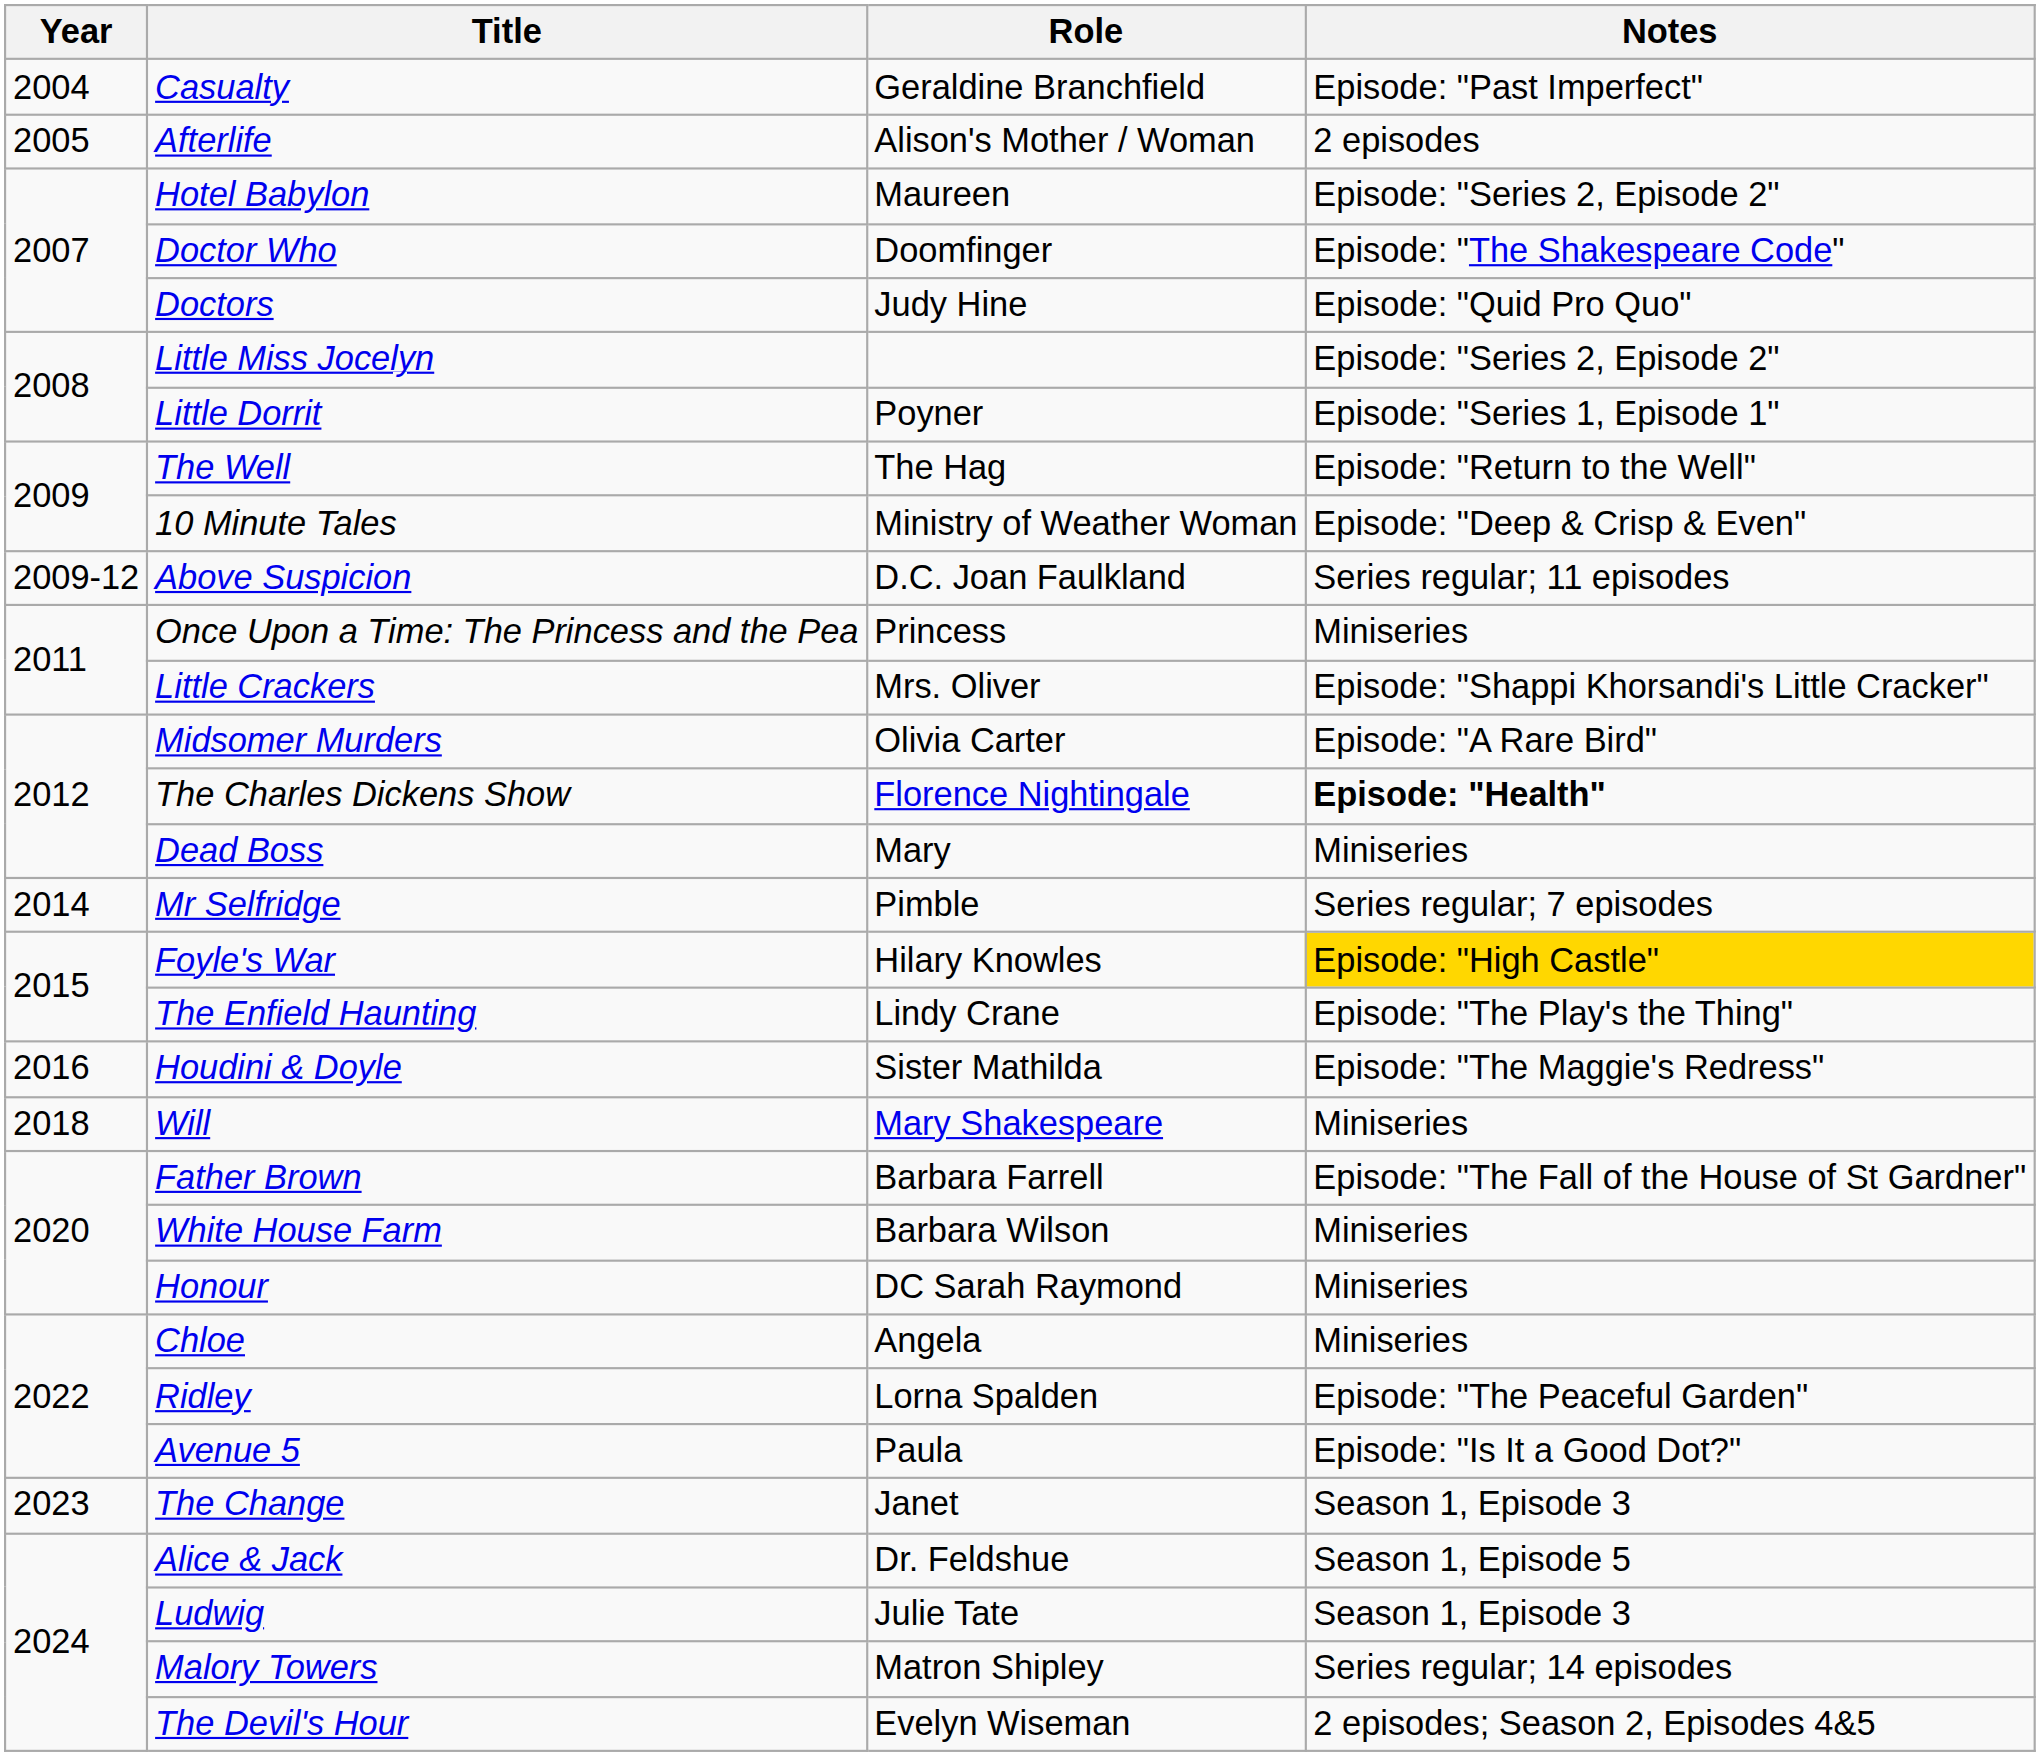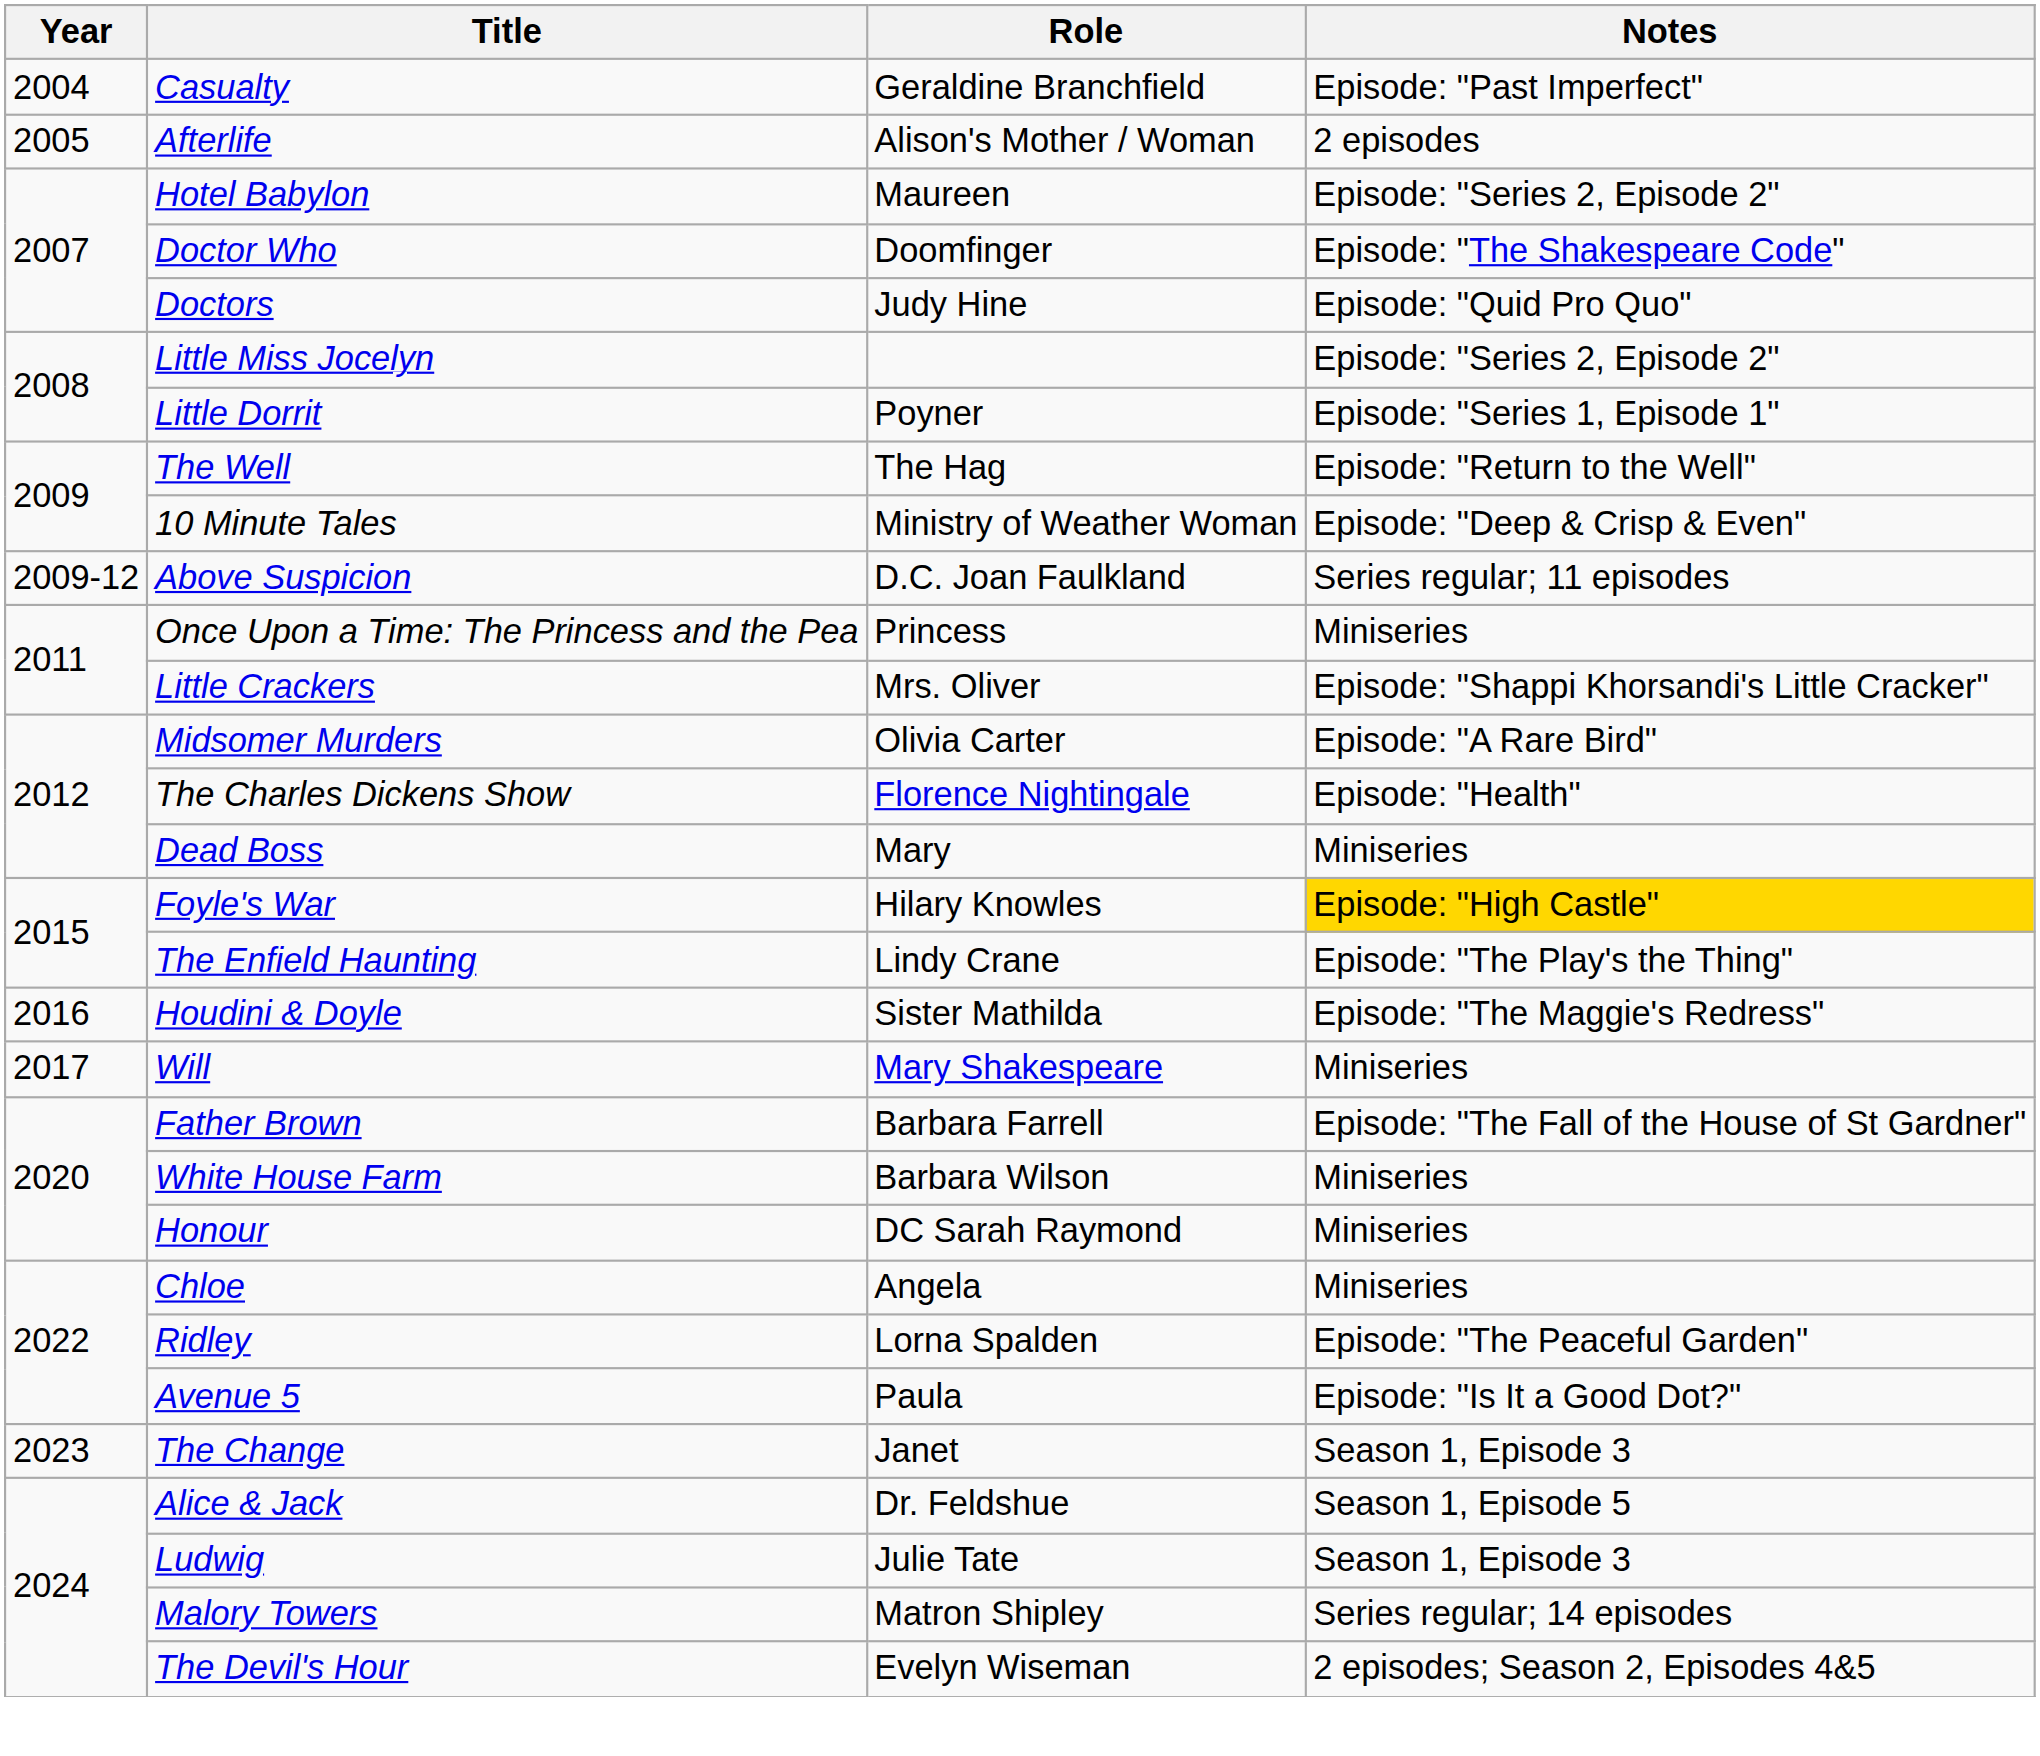 <table class="wikitable">
 <tr>
 <th>Year</th>
 <th>Title</th>
 <th>Role</th>
 <th>Notes</th>
 </tr>
 <tr>
 <td>2004</td>
 <td><em><a href='#'>Casualty</a></em></td>
 <td>Geraldine Branchfield</td>
 <td>Episode: "Past Imperfect"</td>
 </tr>
 <tr>
 <td>2005</td>
 <td><em><a href='#'>Afterlife</a></em></td>
 <td>Alison's Mother / Woman</td>
 <td>2 episodes</td>
 </tr>
 <tr>
 <td rowspan="3">2007</td>
 <td><em><a href='#'>Hotel Babylon</a></em></td>
 <td>Maureen</td>
 <td>Episode: "Series 2, Episode 2"</td>
 </tr>
 <tr>
 <td><em><a href='#'>Doctor Who</a></em></td>
 <td>Doomfinger</td>
 <td>Episode: "<a href='#'>The Shakespeare Code</a>"</td>
 </tr>
 <tr>
 <td><em><a href='#'>Doctors</a></em></td>
 <td>Judy Hine</td>
 <td>Episode: "Quid Pro Quo"</td>
 </tr>
 <tr>
 <td rowspan="2">2008</td>
 <td><em><a href='#'>Little Miss Jocelyn</a></em></td>
 <td></td>
 <td>Episode: "Series 2, Episode 2"</td>
 </tr>
 <tr>
 <td><em><a href='#'>Little Dorrit</a></em></td>
 <td>Poyner</td>
 <td>Episode: "Series 1, Episode 1"</td>
 </tr>
 <tr>
 <td rowspan="2">2009</td>
 <td><em><a href='#'>The Well</a></em></td>
 <td>The Hag</td>
 <td>Episode: "Return to the Well"</td>
 </tr>
 <tr>
 <td><em>10 Minute Tales</em></td>
 <td>Ministry of Weather Woman</td>
 <td>Episode: "Deep & Crisp & Even"</td>
 </tr>
 <tr>
 <td>2009-12</td>
 <td><em><a href='#'>Above Suspicion</a></em></td>
 <td>D.C. Joan Faulkland</td>
 <td>Series regular; 11 episodes</td>
 </tr>
 <tr>
 <td rowspan="2">2011</td>
 <td><em>Once Upon a Time: The Princess and the Pea</em></td>
 <td>Princess</td>
 <td>Miniseries</td>
 </tr>
 <tr>
 <td><em><a href='#'>Little Crackers</a></em></td>
 <td>Mrs. Oliver</td>
 <td>Episode: "Shappi Khorsandi's Little Cracker"</td>
 </tr>
 <tr>
 <td rowspan="3">2012</td>
 <td><em><a href='#'>Midsomer Murders</a></em></td>
 <td>Olivia Carter</td>
 <td>Episode: "A Rare Bird"</td>
 </tr>
 <tr>
 <td><em>The Charles Dickens Show</em></td>
 <td><a href='#'>Florence Nightingale</a></td>
-<td><strong>Episode: "Health"</strong></td>
+<td>Episode: "Health"</td>
 </tr>
 <tr>
 <td><em><a href='#'>Dead Boss</a></em></td>
 <td>Mary</td>
 <td>Miniseries</td>
-</tr>
-<tr>
-<td>2014</td>
-<td><em><a href='#'>Mr Selfridge</a></em></td>
-<td>Pimble</td>
-<td>Series regular; 7 episodes</td>
 </tr>
 <tr>
 <td rowspan="2">2015</td>
 <td><em><a href='#'>Foyle's War</a></em></td>
 <td>Hilary Knowles</td>
 <td style="background: gold;">Episode: "High Castle"</td>
 </tr>
 <tr>
 <td><em><a href='#'>The Enfield Haunting</a></em></td>
 <td>Lindy Crane</td>
 <td>Episode: "The Play's the Thing"</td>
 </tr>
 <tr>
 <td>2016</td>
 <td><em><a href='#'>Houdini & Doyle</a></em></td>
 <td>Sister Mathilda</td>
 <td>Episode: "The Maggie's Redress"</td>
 </tr>
 <tr>
-<td>2018</td>
+<td>2017</td>
 <td><em><a href='#'>Will</a></em></td>
 <td><a href='#'>Mary Shakespeare</a></td>
 <td>Miniseries</td>
 </tr>
 <tr>
 <td rowspan="3">2020</td>
 <td><em><a href='#'>Father Brown</a></em></td>
 <td>Barbara Farrell</td>
 <td>Episode: "The Fall of the House of St Gardner"</td>
 </tr>
 <tr>
 <td><em><a href='#'>White House Farm</a></em></td>
 <td>Barbara Wilson</td>
 <td>Miniseries</td>
 </tr>
 <tr>
 <td><em><a href='#'>Honour</a></em></td>
 <td>DC Sarah Raymond</td>
 <td>Miniseries</td>
 </tr>
 <tr>
 <td rowspan="3">2022</td>
 <td><em><a href='#'>Chloe</a></em></td>
 <td>Angela</td>
 <td>Miniseries</td>
 </tr>
 <tr>
 <td><em><a href='#'>Ridley</a></em></td>
 <td>Lorna Spalden</td>
 <td>Episode: "The Peaceful Garden"</td>
 </tr>
 <tr>
 <td><em><a href='#'>Avenue 5</a></em></td>
 <td>Paula</td>
 <td>Episode: "Is It a Good Dot?"</td>
 </tr>
 <tr>
 <td>2023</td>
 <td><em><a href='#'>The Change</a></em></td>
 <td>Janet</td>
 <td>Season 1, Episode 3</td>
 </tr>
 <tr>
 <td rowspan="4">2024</td>
 <td><em><a href='#'>Alice & Jack</a></em></td>
 <td>Dr. Feldshue</td>
 <td>Season 1, Episode 5</td>
 </tr>
 <tr>
 <td><a href='#'><em>Ludwig</em></a></td>
 <td>Julie Tate</td>
 <td>Season 1, Episode 3</td>
 </tr>
 <tr>
 <td><em><a href='#'>Malory Towers</a></em></td>
 <td>Matron Shipley</td>
 <td>Series regular; 14 episodes</td>
 </tr>
 <tr>
 <td><em><a href='#'>The Devil's Hour</a></em></td>
 <td>Evelyn Wiseman</td>
 <td>2 episodes; Season 2, Episodes 4&5</td>
 </tr>
 </table>
